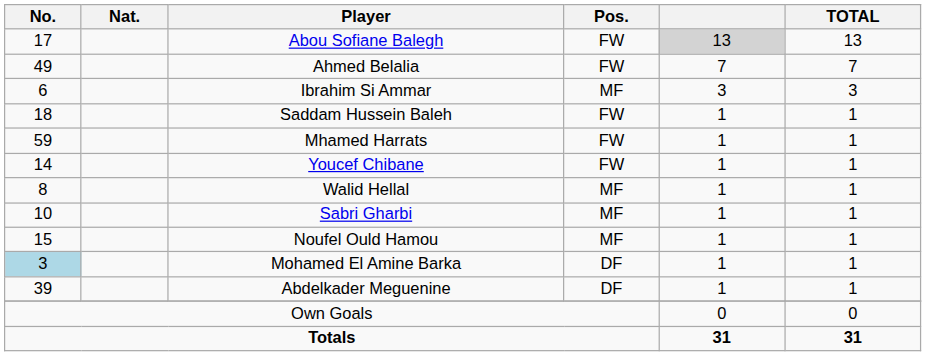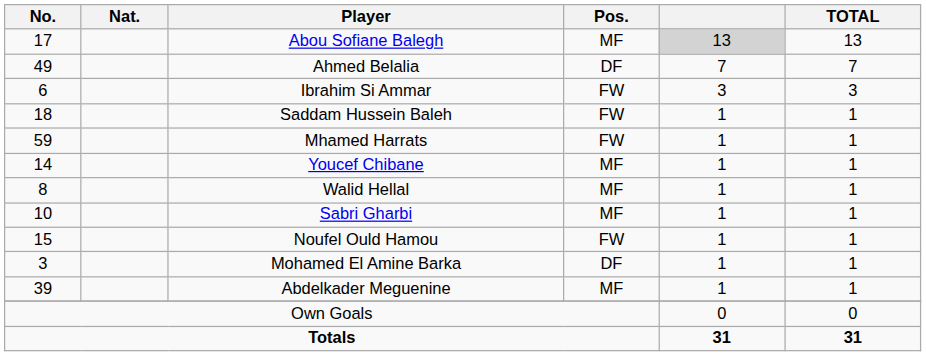 <table class="wikitable sortable alternance"  style="font-size:85%; text-align:center; line-height:14px; width:60%;">
 <tr>
 <th width=10>No.</th>
 <th width=10>Nat.</th>
 <th width=140>Player</th>
 <th width=10>Pos.</th>
 <th width=40></th>
 <th width=10>TOTAL</th>
 </tr>
 <tr>
 <td>17</td>
 <td></td>
 <td><a href='#'>Abou Sofiane Balegh</a></td>
-<td>FW</td>
+<td>MF</td>
 <td style="background: lightgrey;">13</td>
 <td>13</td>
 </tr>
 <tr>
 <td>49</td>
 <td></td>
 <td>Ahmed Belalia</td>
-<td>FW</td>
+<td>DF</td>
 <td>7</td>
 <td>7</td>
 </tr>
 <tr>
 <td>6</td>
 <td></td>
 <td>Ibrahim Si Ammar</td>
-<td>MF</td>
+<td>FW</td>
 <td>3</td>
 <td>3</td>
 </tr>
 <tr>
 <td>18</td>
 <td></td>
 <td>Saddam Hussein Baleh</td>
 <td>FW</td>
 <td>1</td>
 <td>1</td>
 </tr>
 <tr>
 <td>59</td>
 <td></td>
 <td>Mhamed Harrats</td>
 <td>FW</td>
 <td>1</td>
 <td>1</td>
 </tr>
 <tr>
 <td>14</td>
 <td></td>
 <td><a href='#'>Youcef Chibane</a></td>
-<td>FW</td>
+<td>MF</td>
 <td>1</td>
 <td>1</td>
 </tr>
 <tr>
 <td>8</td>
 <td></td>
 <td>Walid Hellal</td>
 <td>MF</td>
 <td>1</td>
 <td>1</td>
 </tr>
 <tr>
 <td>10</td>
 <td></td>
 <td><a href='#'>Sabri Gharbi</a></td>
 <td>MF</td>
 <td>1</td>
 <td>1</td>
 </tr>
 <tr>
 <td>15</td>
 <td></td>
 <td>Noufel Ould Hamou</td>
-<td>MF</td>
+<td>FW</td>
 <td>1</td>
 <td>1</td>
 </tr>
 <tr>
-<td style="background: lightblue;">3</td>
+<td>3</td>
 <td></td>
 <td>Mohamed El Amine Barka</td>
 <td>DF</td>
 <td>1</td>
 <td>1</td>
 </tr>
 <tr>
 <td>39</td>
 <td></td>
 <td>Abdelkader Meguenine</td>
-<td>DF</td>
+<td>MF</td>
 <td>1</td>
 <td>1</td>
 </tr>
 <tr>
 </tr>
 <tr class="sortbottom">
 <td colspan="4">Own Goals</td>
 <td>0</td>
 <td>0</td>
 </tr>
 <tr class="sortbottom">
 <td colspan="4"><strong>Totals</strong></td>
 <td><strong>31</strong></td>
 <td><strong>31</strong></td>
 </tr>
 </table>
